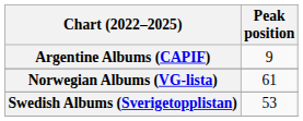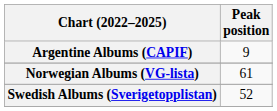 <table class="wikitable sortable plainrowheaders" style="text-align:center">
 <tr>
 <th scope="col">Chart (2022–2025)</th>
 <th scope="col">Peak<br>position</th>
 </tr>
 <tr>
 <th scope="row">Argentine Albums (<a href='#'>CAPIF</a>)</th>
 <td>9</td>
 </tr>
 <tr>
 </tr>
 <tr>
 </tr>
 <tr>
 </tr>
 <tr>
 </tr>
 <tr>
 </tr>
 <tr>
 </tr>
 <tr>
 </tr>
 <tr>
 </tr>
 <tr>
 <th scope="row">Norwegian Albums (<a href='#'>VG-lista</a>)</th>
 <td>61</td>
 </tr>
 <tr>
 </tr>
 <tr>
 </tr>
 <tr>
 </tr>
 <tr>
 <th scope="row">Swedish Albums (<a href='#'>Sverigetopplistan</a>)</th>
-<td>53</td>
+<td>52</td>
 </tr>
 <tr>
 </tr>
 <tr>
 </tr>
 <tr>
 </tr>
 </table>
